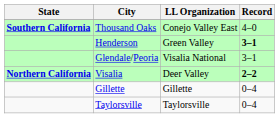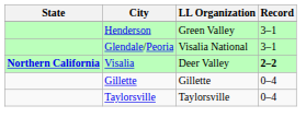 <table class="wikitable">
 <tr>
 <th>State</th>
 <th>City</th>
 <th>LL Organization</th>
 <th>Record</th>
 </tr>
 <tr>
 </tr>
 <tr bgcolor=#bbffbb>
-<td><strong> <a href='#'>Southern California</a></strong></td>
-<td><a href='#'>Thousand Oaks</a></td>
-<td>Conejo Valley East</td>
-<td>4–0</td>
-</tr>
-<tr bgcolor=#bbffbb>
 <td><strong></strong></td>
 <td><a href='#'>Henderson</a></td>
 <td>Green Valley</td>
-<td><strong>3–1</strong></td>
+<td>3–1</td>
 </tr>
 <tr bgcolor=#bbffbb>
 <td><strong></strong></td>
 <td><a href='#'>Glendale</a>/<a href='#'>Peoria</a></td>
 <td>Visalia National</td>
 <td>3–1</td>
 </tr>
 <tr bgcolor=#bbffbb>
 <td><strong> <a href='#'>Northern California</a></strong></td>
 <td><a href='#'>Visalia</a></td>
 <td>Deer Valley</td>
 <td><strong>2–2</strong></td>
 </tr>
 <tr>
 <td><strong></strong></td>
 <td><a href='#'>Gillette</a></td>
 <td>Gillette</td>
 <td>0–4</td>
 </tr>
 <tr>
 <td><strong></strong></td>
 <td><a href='#'>Taylorsville</a></td>
 <td>Taylorsville</td>
 <td>0–4</td>
 </tr>
 </table>
